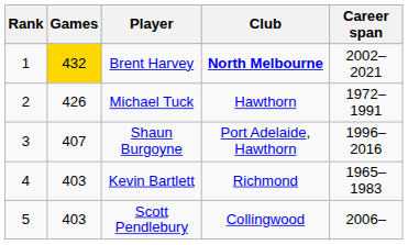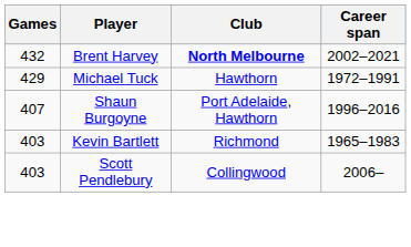 <table class="wikitable" style="text-align:center; width:50%;">
 <tr style="background:#87cefa;">
-<th>Rank</th>
 <th>Games</th>
 <th>Player</th>
 <th>Club</th>
 <th>Career span</th>
 </tr>
 <tr>
-<td>1</td>
-<td style="background: gold;">432</td>
+<td>432</td>
 <td><a href='#'>Brent Harvey</a></td>
 <td><strong><a href='#'>North Melbourne</a></strong></td>
 <td>2002–2021</td>
 </tr>
 <tr>
-<td>2</td>
-<td>426</td>
+<td>429</td>
 <td><a href='#'>Michael Tuck</a></td>
 <td><a href='#'>Hawthorn</a></td>
 <td>1972–1991</td>
 </tr>
 <tr>
-<td>3</td>
 <td>407</td>
 <td><a href='#'>Shaun Burgoyne</a></td>
 <td><a href='#'>Port Adelaide</a>, <a href='#'>Hawthorn</a></td>
 <td>1996–2016</td>
 </tr>
 <tr>
-<td>4</td>
 <td>403</td>
 <td><a href='#'>Kevin Bartlett</a></td>
 <td><a href='#'>Richmond</a></td>
 <td>1965–1983</td>
 </tr>
 <tr>
-<td>5</td>
 <td>403</td>
 <td><a href='#'>Scott Pendlebury</a></td>
 <td><a href='#'>Collingwood</a></td>
 <td>2006–</td>
 </tr>
 </table>
